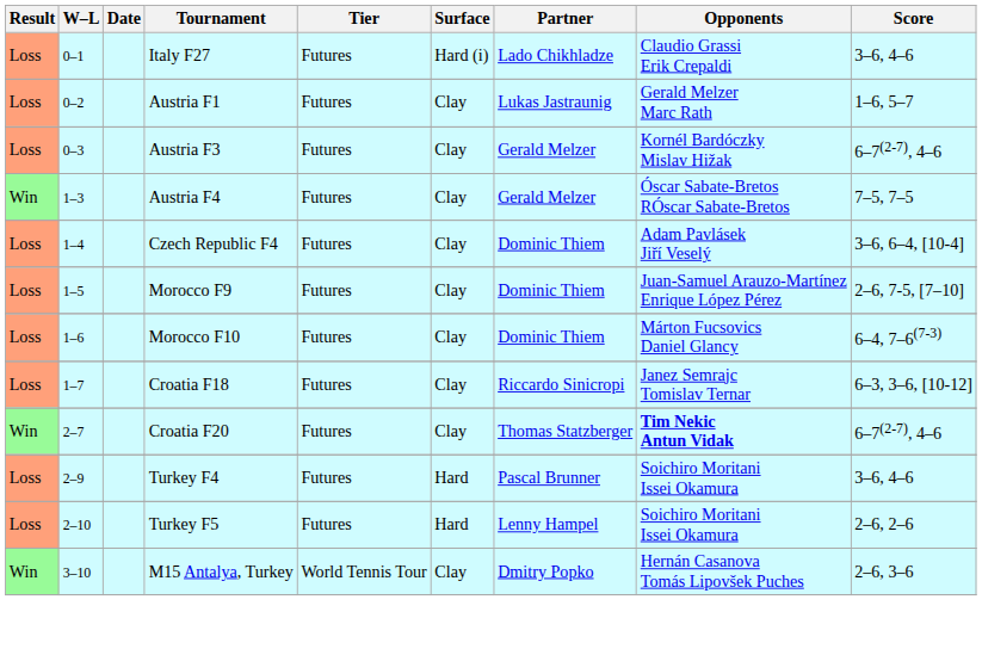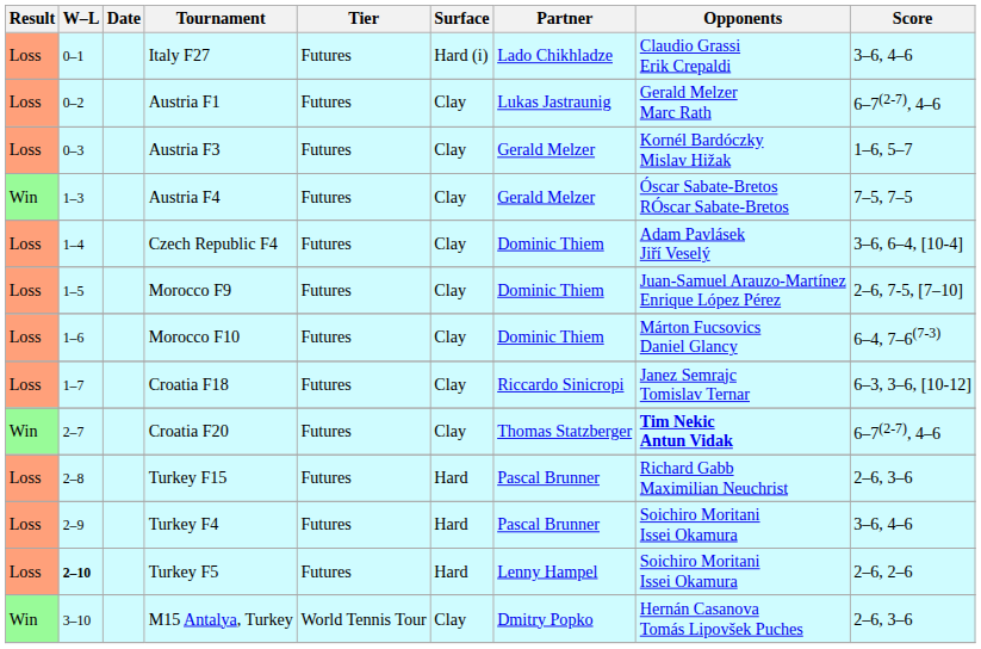 <table class="sortable wikitable" style=font-size:97%>
 <tr>
 <th>Result</th>
 <th class="unsortable">W–L</th>
 <th>Date</th>
 <th>Tournament</th>
 <th>Tier</th>
 <th>Surface</th>
 <th>Partner</th>
 <th>Opponents</th>
 <th class="unsortable">Score</th>
 </tr>
 <tr bgcolor=cffcff>
 <td bgcolor=FFA07A>Loss</td>
 <td><small>0–1</small></td>
 <td></td>
 <td>Italy F27</td>
 <td>Futures</td>
 <td>Hard (i)</td>
 <td> <a href='#'>Lado Chikhladze</a></td>
 <td> <a href='#'>Claudio Grassi</a><br> <a href='#'>Erik Crepaldi</a></td>
 <td>3–6, 4–6</td>
 </tr>
 <tr>
 </tr>
 <tr bgcolor=cffcff>
 <td bgcolor=FFA07A>Loss</td>
 <td><small>0–2</small></td>
 <td></td>
 <td>Austria F1</td>
 <td>Futures</td>
 <td>Clay</td>
 <td> <a href='#'>Lukas Jastraunig</a></td>
 <td> <a href='#'>Gerald Melzer</a><br> <a href='#'>Marc Rath</a></td>
-<td>1–6, 5–7</td>
+<td>6–7<sup>(2-7)</sup>, 4–6</td>
 </tr>
 <tr>
 </tr>
 <tr bgcolor=cffcff>
 <td bgcolor=FFA07A>Loss</td>
 <td><small>0–3</small></td>
 <td></td>
 <td>Austria F3</td>
 <td>Futures</td>
 <td>Clay</td>
 <td> <a href='#'>Gerald Melzer</a></td>
 <td> <a href='#'>Kornél Bardóczky</a><br> <a href='#'>Mislav Hižak</a></td>
-<td>6–7<sup>(2-7)</sup>, 4–6</td>
+<td>1–6, 5–7</td>
 </tr>
 <tr>
 </tr>
 <tr bgcolor=cffcff>
 <td bgcolor=98fb98>Win</td>
 <td><small>1–3</small></td>
 <td></td>
 <td>Austria F4</td>
 <td>Futures</td>
 <td>Clay</td>
 <td> <a href='#'>Gerald Melzer</a></td>
 <td> <a href='#'>Óscar Sabate-Bretos</a><br> <a href='#'>RÓscar Sabate-Bretos</a></td>
 <td>7–5, 7–5</td>
 </tr>
 <tr>
 </tr>
 <tr bgcolor=cffcff>
 <td bgcolor=FFA07A>Loss</td>
 <td><small>1–4</small></td>
 <td></td>
 <td>Czech Republic F4</td>
 <td>Futures</td>
 <td>Clay</td>
 <td> <a href='#'>Dominic Thiem</a></td>
 <td> <a href='#'>Adam Pavlásek</a><br> <a href='#'>Jiří Veselý</a></td>
 <td>3–6, 6–4, [10-4]</td>
 </tr>
 <tr>
 </tr>
 <tr bgcolor=cffcff>
 <td bgcolor=FFA07A>Loss</td>
 <td><small>1–5</small></td>
 <td></td>
 <td>Morocco F9</td>
 <td>Futures</td>
 <td>Clay</td>
 <td> <a href='#'>Dominic Thiem</a></td>
 <td> <a href='#'>Juan-Samuel Arauzo-Martínez</a><br> <a href='#'>Enrique López Pérez</a></td>
 <td>2–6, 7-5, [7–10]</td>
 </tr>
 <tr>
 </tr>
 <tr bgcolor=cffcff>
 <td bgcolor=FFA07A>Loss</td>
 <td><small>1–6</small></td>
 <td></td>
 <td>Morocco F10</td>
 <td>Futures</td>
 <td>Clay</td>
 <td> <a href='#'>Dominic Thiem</a></td>
 <td> <a href='#'>Márton Fucsovics</a><br> <a href='#'>Daniel Glancy</a></td>
 <td>6–4, 7–6<sup>(7-3)</sup></td>
 </tr>
 <tr>
 </tr>
 <tr bgcolor=cffcff>
 <td bgcolor=FFA07A>Loss</td>
 <td><small>1–7</small></td>
 <td></td>
 <td>Croatia F18</td>
 <td>Futures</td>
 <td>Clay</td>
 <td> <a href='#'>Riccardo Sinicropi</a></td>
 <td> <a href='#'>Janez Semrajc</a><br> <a href='#'>Tomislav Ternar</a></td>
 <td>6–3, 3–6, [10-12]</td>
 </tr>
 <tr>
 </tr>
 <tr bgcolor=cffcff>
 <td bgcolor=98fb98>Win</td>
 <td><small>2–7</small></td>
 <td></td>
 <td>Croatia F20</td>
 <td>Futures</td>
 <td>Clay</td>
 <td> <a href='#'>Thomas Statzberger</a></td>
 <td><strong> <a href='#'>Tim Nekic</a><br> <a href='#'>Antun Vidak</a></strong></td>
 <td>6–7<sup>(2-7)</sup>, 4–6</td>
 </tr>
 <tr>
 </tr>
+<tr bgcolor=cffcff>
+<td bgcolor=FFA07A>Loss</td>
+<td><small>2–8</small></td>
+<td></td>
+<td>Turkey F15</td>
+<td>Futures</td>
+<td>Hard</td>
+<td> <a href='#'>Pascal Brunner</a></td>
+<td> <a href='#'>Richard Gabb</a><br> <a href='#'>Maximilian Neuchrist</a></td>
+<td>2–6, 3–6</td>
+</tr>
 <tr>
 </tr>
 <tr bgcolor=cffcff>
 <td bgcolor=FFA07A>Loss</td>
 <td><small>2–9</small></td>
 <td></td>
 <td>Turkey F4</td>
 <td>Futures</td>
 <td>Hard</td>
 <td> <a href='#'>Pascal Brunner</a></td>
 <td> <a href='#'>Soichiro Moritani</a><br> <a href='#'>Issei Okamura</a></td>
 <td>3–6, 4–6</td>
 </tr>
 <tr>
 </tr>
 <tr bgcolor=cffcff>
 <td bgcolor=FFA07A>Loss</td>
-<td><small>2–10</small></td>
+<td><strong><small>2–10</small></strong></td>
 <td></td>
 <td>Turkey F5</td>
 <td>Futures</td>
 <td>Hard</td>
 <td> <a href='#'>Lenny Hampel</a></td>
 <td> <a href='#'>Soichiro Moritani</a><br> <a href='#'>Issei Okamura</a></td>
 <td>2–6, 2–6</td>
 </tr>
 <tr>
 </tr>
 <tr bgcolor=cffcff>
 <td bgcolor=98fb98>Win</td>
 <td><small>3–10</small></td>
 <td></td>
 <td>M15 <a href='#'>Antalya</a>, Turkey</td>
 <td>World Tennis Tour</td>
 <td>Clay</td>
 <td> <a href='#'>Dmitry Popko</a></td>
 <td> <a href='#'>Hernán Casanova</a><br> <a href='#'>Tomás Lipovšek Puches</a></td>
 <td>2–6, 3–6</td>
 </tr>
 <tr>
 </tr>
 </table>
